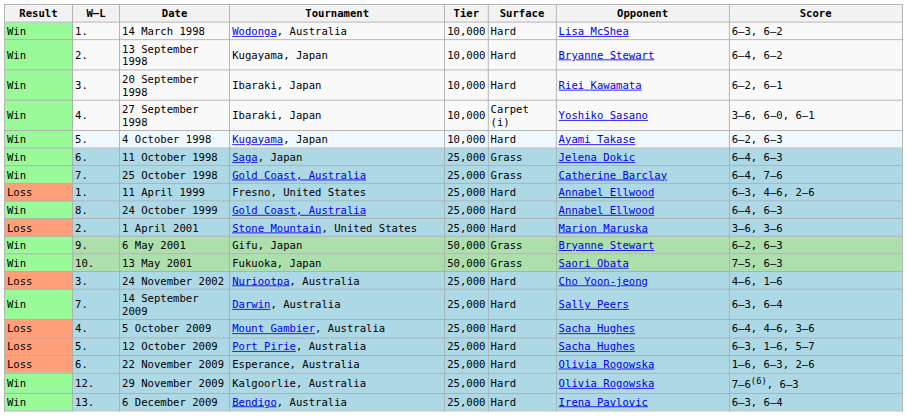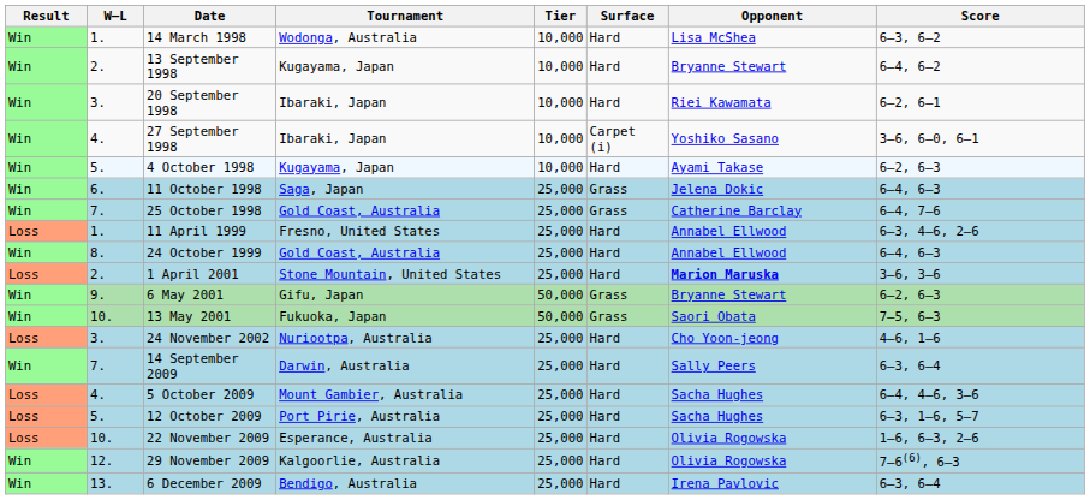 <table class="sortable wikitable" style="font-size:97%;">
 <tr>
 <th width="75">Result</th>
 <th width="50">W–L</th>
 <th width="125">Date</th>
 <th width="250">Tournament</th>
 <th>Tier</th>
 <th width="75">Surface</th>
 <th width="200">Opponent</th>
 <th width="200">Score</th>
 </tr>
 <tr>
 <td style="background:#98fb98;">Win</td>
 <td>1.</td>
 <td>14 March 1998</td>
 <td><a href='#'>Wodonga</a>, Australia</td>
 <td>10,000</td>
 <td>Hard</td>
 <td> <a href='#'>Lisa McShea</a></td>
 <td>6–3, 6–2</td>
 </tr>
 <tr>
 <td style="background:#98fb98;">Win</td>
 <td>2.</td>
 <td>13 September 1998</td>
 <td>Kugayama, Japan</td>
 <td>10,000</td>
 <td>Hard</td>
 <td> <a href='#'>Bryanne Stewart</a></td>
 <td>6–4, 6–2</td>
 </tr>
 <tr>
 <td style="background:#98fb98;">Win</td>
 <td>3.</td>
 <td>20 September 1998</td>
 <td>Ibaraki, Japan</td>
 <td>10,000</td>
 <td>Hard</td>
 <td> <a href='#'>Riei Kawamata</a></td>
 <td>6–2, 6–1</td>
 </tr>
 <tr>
 <td style="background:#98fb98;">Win</td>
 <td>4.</td>
 <td>27 September 1998</td>
 <td>Ibaraki, Japan</td>
 <td>10,000</td>
 <td>Carpet (i)</td>
 <td> <a href='#'>Yoshiko Sasano</a></td>
 <td>3–6, 6–0, 6–1</td>
 </tr>
 <tr style="background:#f0f8ff;">
 <td style="background:#98fb98;">Win</td>
 <td>5.</td>
 <td>4 October 1998</td>
 <td><a href='#'>Kugayama</a>, Japan</td>
 <td>10,000</td>
 <td>Hard</td>
 <td> <a href='#'>Ayami Takase</a></td>
 <td>6–2, 6–3</td>
 </tr>
 <tr style="background:lightblue;">
 <td style="background:#98fb98;">Win</td>
 <td>6.</td>
 <td>11 October 1998</td>
 <td><a href='#'>Saga</a>, Japan</td>
 <td>25,000</td>
 <td>Grass</td>
 <td> <a href='#'>Jelena Dokic</a></td>
 <td>6–4, 6–3</td>
 </tr>
 <tr style="background:lightblue;">
 <td style="background:#98fb98;">Win</td>
 <td>7.</td>
 <td>25 October 1998</td>
 <td><a href='#'>Gold Coast, Australia</a></td>
 <td>25,000</td>
 <td>Grass</td>
 <td> <a href='#'>Catherine Barclay</a></td>
 <td>6–4, 7–6</td>
 </tr>
 <tr style="background:lightblue;">
 <td bgcolor="FFA07A">Loss</td>
 <td>1.</td>
 <td>11 April 1999</td>
 <td>Fresno, United States</td>
 <td>25,000</td>
 <td>Hard</td>
 <td> <a href='#'>Annabel Ellwood</a></td>
 <td>6–3, 4–6, 2–6</td>
 </tr>
 <tr style="background:lightblue;">
 <td style="background:#98fb98;">Win</td>
 <td>8.</td>
 <td>24 October 1999</td>
 <td><a href='#'>Gold Coast, Australia</a></td>
 <td>25,000</td>
 <td>Hard</td>
 <td> <a href='#'>Annabel Ellwood</a></td>
 <td>6–4, 6–3</td>
 </tr>
 <tr style="background:lightblue;">
 <td bgcolor="FFA07A">Loss</td>
 <td>2.</td>
 <td>1 April 2001</td>
 <td><a href='#'>Stone Mountain</a>, United States</td>
 <td>25,000</td>
 <td>Hard</td>
-<td> <a href='#'>Marion Maruska</a></td>
+<td><strong> <a href='#'>Marion Maruska</a></strong></td>
 <td>3–6, 3–6</td>
 </tr>
 <tr style="background:#addfad;">
 <td style="background:#98fb98;">Win</td>
 <td>9.</td>
 <td>6 May 2001</td>
 <td>Gifu, Japan</td>
 <td>50,000</td>
 <td>Grass</td>
 <td> <a href='#'>Bryanne Stewart</a></td>
 <td>6–2, 6–3</td>
 </tr>
 <tr style="background:#addfad;">
 <td style="background:#98fb98;">Win</td>
 <td>10.</td>
 <td>13 May 2001</td>
 <td>Fukuoka, Japan</td>
 <td>50,000</td>
 <td>Grass</td>
 <td> <a href='#'>Saori Obata</a></td>
 <td>7–5, 6–3</td>
 </tr>
 <tr style="background:lightblue;">
 <td bgcolor="FFA07A">Loss</td>
 <td>3.</td>
 <td>24 November 2002</td>
 <td><a href='#'>Nuriootpa</a>, Australia</td>
 <td>25,000</td>
 <td>Hard</td>
 <td> <a href='#'>Cho Yoon-jeong</a></td>
 <td>4–6, 1–6</td>
 </tr>
 <tr style="background:lightblue;">
 <td style="background:#98fb98;">Win</td>
 <td>7.</td>
 <td>14 September 2009</td>
 <td><a href='#'>Darwin</a>, Australia</td>
 <td>25,000</td>
 <td>Hard</td>
 <td> <a href='#'>Sally Peers</a></td>
 <td>6–3, 6–4</td>
 </tr>
 <tr bgcolor="lightblue">
 <td bgcolor="FFA07A">Loss</td>
 <td>4.</td>
 <td>5 October 2009</td>
 <td><a href='#'>Mount Gambier</a>, Australia</td>
 <td>25,000</td>
 <td>Hard</td>
 <td> <a href='#'>Sacha Hughes</a></td>
 <td>6–4, 4–6, 3–6</td>
 </tr>
 <tr bgcolor="lightblue">
 <td bgcolor="FFA07A">Loss</td>
 <td>5.</td>
 <td>12 October 2009</td>
 <td><a href='#'>Port Pirie</a>, Australia</td>
 <td>25,000</td>
 <td>Hard</td>
 <td> <a href='#'>Sacha Hughes</a></td>
 <td>6–3, 1–6, 5–7</td>
 </tr>
 <tr bgcolor="lightblue">
 <td bgcolor="FFA07A">Loss</td>
-<td>6.</td>
+<td>10.</td>
 <td>22 November 2009</td>
 <td>Esperance, Australia</td>
 <td>25,000</td>
 <td>Hard</td>
 <td> <a href='#'>Olivia Rogowska</a></td>
 <td>1–6, 6–3, 2–6</td>
 </tr>
 <tr style="background:lightblue;">
 <td style="background:#98fb98;">Win</td>
 <td>12.</td>
 <td>29 November 2009</td>
 <td>Kalgoorlie, Australia</td>
 <td>25,000</td>
 <td>Hard</td>
 <td> <a href='#'>Olivia Rogowska</a></td>
 <td>7–6<sup>(6)</sup>, 6–3</td>
 </tr>
 <tr style="background:lightblue;">
 <td style="background:#98fb98;">Win</td>
 <td>13.</td>
 <td>6 December 2009</td>
 <td><a href='#'>Bendigo</a>, Australia</td>
 <td>25,000</td>
 <td>Hard</td>
 <td> <a href='#'>Irena Pavlovic</a></td>
 <td>6–3, 6–4</td>
 </tr>
 </table>
